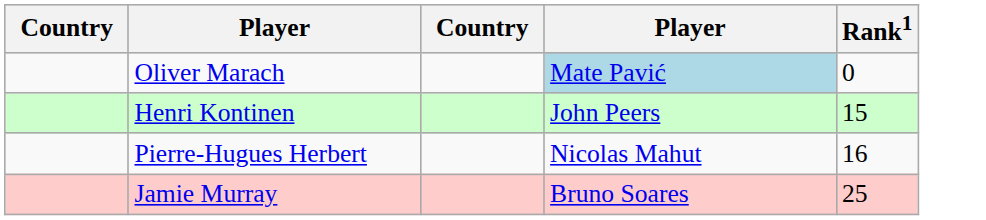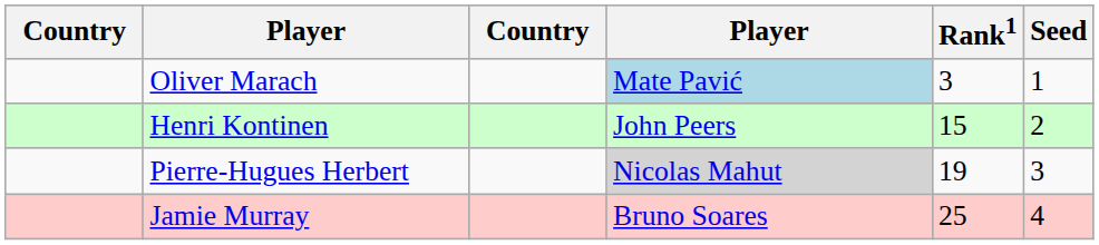 <table class="sortable wikitable">
 <tr>
 <th width="70">Country</th>
 <th width="175">Player</th>
 <th width="70">Country</th>
 <th width="175">Player</th>
 <th>Rank<sup>1</sup></th>
+<th>Seed</th>
 </tr>
 <tr>
 <td></td>
 <td><a href='#'>Oliver Marach</a></td>
 <td></td>
 <td style="background: lightblue;"><a href='#'>Mate Pavić</a></td>
-<td>0</td>
+<td>3</td>
+<td>1</td>
 </tr>
 <tr style="background:#cfc;">
 <td></td>
 <td><a href='#'>Henri Kontinen</a></td>
 <td></td>
 <td><a href='#'>John Peers</a></td>
 <td>15</td>
+<td>2</td>
 </tr>
 <tr>
 <td></td>
 <td><a href='#'>Pierre-Hugues Herbert</a></td>
 <td></td>
-<td><a href='#'>Nicolas Mahut</a></td>
-<td>16</td>
+<td style="background: lightgrey;"><a href='#'>Nicolas Mahut</a></td>
+<td>19</td>
+<td>3</td>
 </tr>
 <tr style="background:#fcc;">
 <td></td>
 <td><a href='#'>Jamie Murray</a></td>
 <td></td>
 <td><a href='#'>Bruno Soares</a></td>
 <td>25</td>
+<td>4</td>
 </tr>
 </table>
